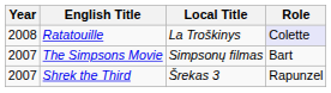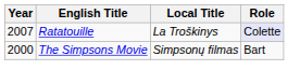 <table class="wikitable sortable">
 <tr>
 <th>Year</th>
 <th>English Title</th>
 <th>Local Title</th>
 <th>Role</th>
 </tr>
 <tr>
-<td>2008</td>
+<td>2007</td>
 <td><em><a href='#'>Ratatouille</a></em></td>
 <td><em>La Troškinys</em></td>
 <td style="background: lavender;">Colette</td>
 </tr>
 <tr>
-<td>2007</td>
+<td>2000</td>
 <td><em><a href='#'>The Simpsons Movie</a></em></td>
 <td><em>Simpsonų filmas</em></td>
 <td>Bart</td>
 </tr>
-<tr>
-<td>2007</td>
-<td><em><a href='#'>Shrek the Third</a></em></td>
-<td><em>Šrekas 3</em></td>
-<td>Rapunzel</td>
-</tr>
 </table>
